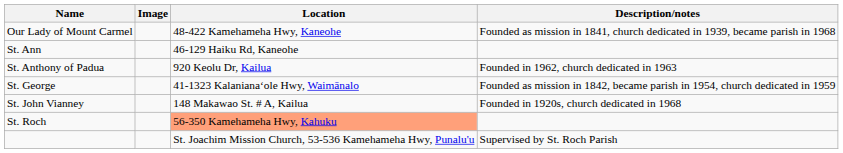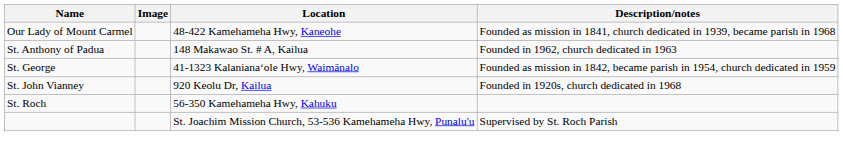 <table class="wikitable sortable">
 <tr>
 <th><strong>Name</strong></th>
 <th><strong>Image</strong></th>
 <th><strong>Location</strong></th>
 <th><strong>Description/notes</strong></th>
 </tr>
 <tr>
 <td>Our Lady of Mount Carmel</td>
 <td></td>
 <td>48-422 Kamehameha Hwy, <a href='#'>Kaneohe</a></td>
 <td>Founded as mission in 1841, church dedicated in 1939, became parish in 1968</td>
 </tr>
 <tr>
-<td>St. Ann</td>
-<td></td>
-<td>46-129 Haiku Rd, Kaneohe</td>
-<td></td>
-</tr>
-<tr>
 <td>St. Anthony of Padua</td>
 <td></td>
-<td>920 Keolu Dr, <a href='#'>Kailua</a></td>
+<td>148 Makawao St. # A, Kailua</td>
 <td>Founded in 1962, church dedicated in 1963</td>
 </tr>
 <tr>
 <td>St. George</td>
 <td></td>
 <td>41-1323 Kalanianaʻole Hwy, <a href='#'>Waimānalo</a></td>
 <td>Founded as mission in 1842, became parish in 1954, church dedicated in 1959</td>
 </tr>
 <tr>
 <td>St. John Vianney</td>
 <td></td>
-<td>148 Makawao St. # A, Kailua</td>
+<td>920 Keolu Dr, <a href='#'>Kailua</a></td>
 <td>Founded in 1920s, church dedicated in 1968</td>
 </tr>
 <tr>
 <td>St. Roch</td>
 <td></td>
-<td style="background: lightsalmon;">56-350 Kamehameha Hwy, <a href='#'>Kahuku</a></td>
+<td>56-350 Kamehameha Hwy, <a href='#'>Kahuku</a></td>
 <td></td>
 </tr>
 <tr>
 <td></td>
 <td></td>
 <td>St. Joachim Mission Church, 53-536 Kamehameha Hwy, <a href='#'>Punalu'u</a></td>
 <td>Supervised by St. Roch Parish</td>
 </tr>
 </table>
